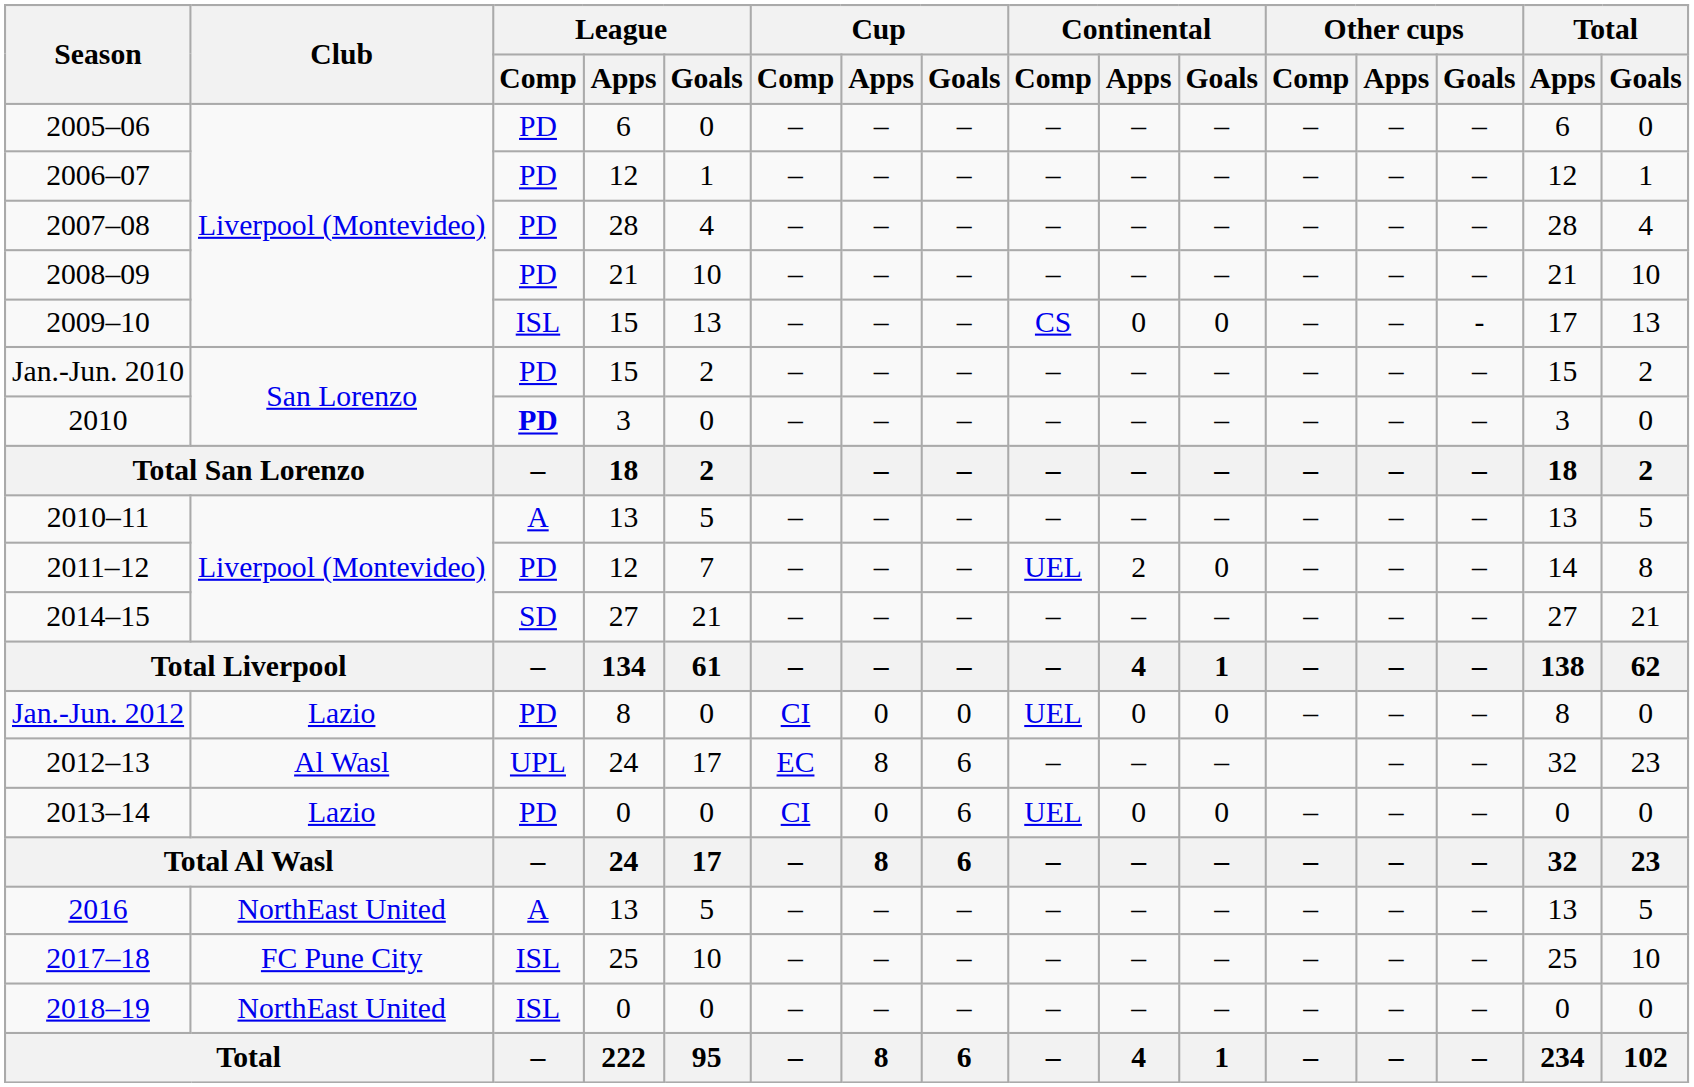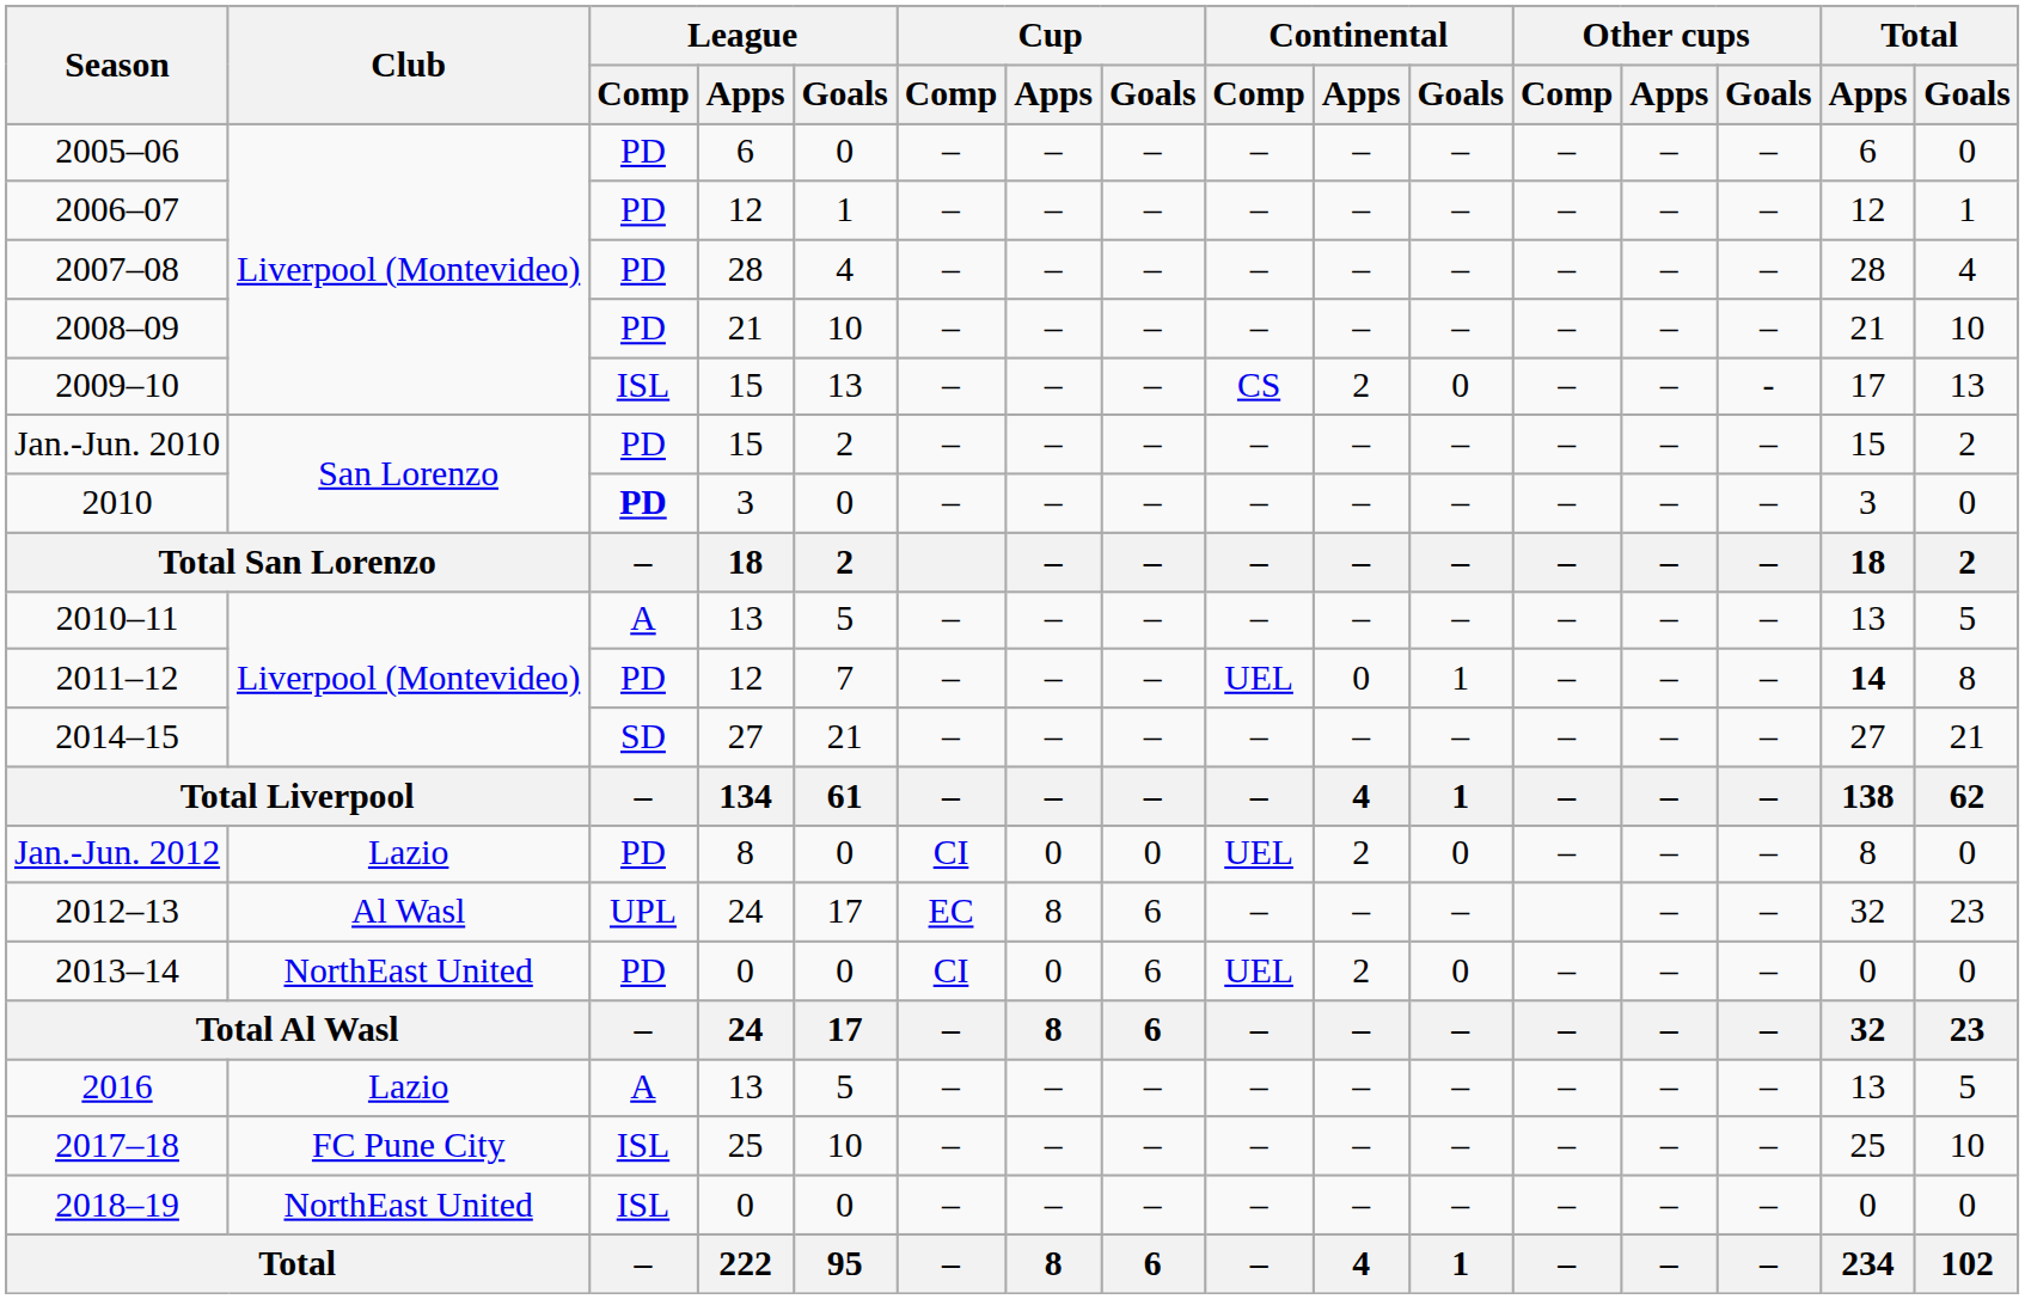 <table class="wikitable center" style="text-align:center; font-size:90%">
 <tr>
 <th rowspan="2">Season</th>
 <th rowspan="2">Club</th>
 <th colspan="3">League</th>
 <th colspan="3">Cup</th>
 <th colspan="3">Continental</th>
 <th colspan="3">Other cups</th>
 <th colspan="2">Total</th>
 </tr>
 <tr>
 <th>Comp</th>
 <th>Apps</th>
 <th>Goals</th>
 <th>Comp</th>
 <th>Apps</th>
 <th>Goals</th>
 <th>Comp</th>
 <th>Apps</th>
 <th>Goals</th>
 <th>Comp</th>
 <th>Apps</th>
 <th>Goals</th>
 <th>Apps</th>
 <th>Goals</th>
 </tr>
 <tr>
 <td>2005–06</td>
 <td rowspan=5><a href='#'>Liverpool (Montevideo)</a></td>
 <td><a href='#'>PD</a></td>
 <td>6</td>
 <td>0</td>
 <td>–</td>
 <td>–</td>
 <td>–</td>
 <td>–</td>
 <td>–</td>
 <td>–</td>
 <td>–</td>
 <td>–</td>
 <td>–</td>
 <td>6</td>
 <td>0</td>
 </tr>
 <tr>
 <td>2006–07</td>
 <td><a href='#'>PD</a></td>
 <td>12</td>
 <td>1</td>
 <td>–</td>
 <td>–</td>
 <td>–</td>
 <td>–</td>
 <td>–</td>
 <td>–</td>
 <td>–</td>
 <td>–</td>
 <td>–</td>
 <td>12</td>
 <td>1</td>
 </tr>
 <tr>
 <td>2007–08</td>
 <td><a href='#'>PD</a></td>
 <td>28</td>
 <td>4</td>
 <td>–</td>
 <td>–</td>
 <td>–</td>
 <td>–</td>
 <td>–</td>
 <td>–</td>
 <td>–</td>
 <td>–</td>
 <td>–</td>
 <td>28</td>
 <td>4</td>
 </tr>
 <tr>
 <td>2008–09</td>
 <td><a href='#'>PD</a></td>
 <td>21</td>
 <td>10</td>
 <td>–</td>
 <td>–</td>
 <td>–</td>
 <td>–</td>
 <td>–</td>
 <td>–</td>
 <td>–</td>
 <td>–</td>
 <td>–</td>
 <td>21</td>
 <td>10</td>
 </tr>
 <tr>
 <td>2009–10</td>
 <td><a href='#'>ISL</a></td>
 <td>15</td>
 <td>13</td>
 <td>–</td>
 <td>–</td>
 <td>–</td>
 <td><a href='#'>CS</a></td>
-<td>0</td>
+<td>2</td>
 <td>0</td>
 <td>–</td>
 <td>–</td>
 <td>-</td>
 <td>17</td>
 <td>13</td>
 </tr>
 <tr>
 <td>Jan.-Jun. 2010</td>
 <td rowspan=2><a href='#'>San Lorenzo</a></td>
 <td><a href='#'>PD</a></td>
 <td>15</td>
 <td>2</td>
 <td>–</td>
 <td>–</td>
 <td>–</td>
 <td>–</td>
 <td>–</td>
 <td>–</td>
 <td>–</td>
 <td>–</td>
 <td>–</td>
 <td>15</td>
 <td>2</td>
 </tr>
 <tr>
 <td>2010</td>
 <td><strong><a href='#'>PD</a></strong></td>
 <td>3</td>
 <td>0</td>
 <td>–</td>
 <td>–</td>
 <td>–</td>
 <td>–</td>
 <td>–</td>
 <td>–</td>
 <td>–</td>
 <td>–</td>
 <td>–</td>
 <td>3</td>
 <td>0</td>
 </tr>
 <tr>
 <th colspan="2">Total San Lorenzo</th>
 <th>–</th>
 <th>18</th>
 <th>2</th>
 <th></th>
 <th>–</th>
 <th>–</th>
 <th>–</th>
 <th>–</th>
 <th>–</th>
 <th>–</th>
 <th>–</th>
 <th>–</th>
 <th>18</th>
 <th>2</th>
 </tr>
 <tr>
 <td>2010–11</td>
 <td rowspan=3><a href='#'>Liverpool (Montevideo)</a></td>
 <td><a href='#'>A</a></td>
 <td>13</td>
 <td>5</td>
 <td>–</td>
 <td>–</td>
 <td>–</td>
 <td>–</td>
 <td>–</td>
 <td>–</td>
 <td>–</td>
 <td>–</td>
 <td>–</td>
 <td>13</td>
 <td>5</td>
 </tr>
 <tr>
 <td>2011–12</td>
 <td><a href='#'>PD</a></td>
 <td>12</td>
 <td>7</td>
 <td>–</td>
 <td>–</td>
 <td>–</td>
 <td><a href='#'>UEL</a></td>
-<td>2</td>
 <td>0</td>
+<td>1</td>
 <td>–</td>
 <td>–</td>
 <td>–</td>
-<td>14</td>
+<td><strong>14</strong></td>
 <td>8</td>
 </tr>
 <tr>
 <td>2014–15</td>
 <td><a href='#'>SD</a></td>
 <td>27</td>
 <td>21</td>
 <td>–</td>
 <td>–</td>
 <td>–</td>
 <td>–</td>
 <td>–</td>
 <td>–</td>
 <td>–</td>
 <td>–</td>
 <td>–</td>
 <td>27</td>
 <td>21</td>
 </tr>
 <tr>
 <th colspan="2">Total Liverpool</th>
 <th>–</th>
 <th>134</th>
 <th>61</th>
 <th>–</th>
 <th>–</th>
 <th>–</th>
 <th>–</th>
 <th>4</th>
 <th>1</th>
 <th>–</th>
 <th>–</th>
 <th>–</th>
 <th>138</th>
 <th>62</th>
 </tr>
 <tr>
 <td><a href='#'>Jan.-Jun. 2012</a></td>
 <td><a href='#'>Lazio</a></td>
 <td><a href='#'>PD</a></td>
 <td>8</td>
 <td>0</td>
 <td><a href='#'>CI</a></td>
 <td>0</td>
 <td>0</td>
 <td><a href='#'>UEL</a></td>
-<td>0</td>
+<td>2</td>
 <td>0</td>
 <td>–</td>
 <td>–</td>
 <td>–</td>
 <td>8</td>
 <td>0</td>
 </tr>
 <tr>
 <td>2012–13</td>
 <td><a href='#'>Al Wasl</a></td>
 <td><a href='#'>UPL</a></td>
 <td>24</td>
 <td>17</td>
 <td><a href='#'>EC</a></td>
 <td>8</td>
 <td>6</td>
 <td>–</td>
 <td>–</td>
 <td>–</td>
 <td></td>
 <td>–</td>
 <td>–</td>
 <td>32</td>
 <td>23</td>
 </tr>
 <tr>
 <td>2013–14</td>
-<td><a href='#'>Lazio</a></td>
+<td><a href='#'>NorthEast United</a></td>
 <td><a href='#'>PD</a></td>
 <td>0</td>
 <td>0</td>
 <td><a href='#'>CI</a></td>
 <td>0</td>
 <td>6</td>
 <td><a href='#'>UEL</a></td>
-<td>0</td>
+<td>2</td>
 <td>0</td>
 <td>–</td>
 <td>–</td>
 <td>–</td>
 <td>0</td>
 <td>0</td>
 </tr>
 <tr>
 <th colspan="2">Total Al Wasl</th>
 <th>–</th>
 <th>24</th>
 <th>17</th>
 <th>–</th>
 <th>8</th>
 <th>6</th>
 <th>–</th>
 <th>–</th>
 <th>–</th>
 <th>–</th>
 <th>–</th>
 <th>–</th>
 <th>32</th>
 <th>23</th>
 </tr>
 <tr>
 <td><a href='#'>2016</a></td>
-<td><a href='#'>NorthEast United</a></td>
+<td><a href='#'>Lazio</a></td>
 <td><a href='#'>A</a></td>
 <td>13</td>
 <td>5</td>
 <td>–</td>
 <td>–</td>
 <td>–</td>
 <td>–</td>
 <td>–</td>
 <td>–</td>
 <td>–</td>
 <td>–</td>
 <td>–</td>
 <td>13</td>
 <td>5</td>
 </tr>
 <tr>
 <td><a href='#'>2017–18</a></td>
 <td><a href='#'>FC Pune City</a></td>
 <td><a href='#'>ISL</a></td>
 <td>25</td>
 <td>10</td>
 <td>–</td>
 <td>–</td>
 <td>–</td>
 <td>–</td>
 <td>–</td>
 <td>–</td>
 <td>–</td>
 <td>–</td>
 <td>–</td>
 <td>25</td>
 <td>10</td>
 </tr>
 <tr>
 <td><a href='#'>2018–19</a></td>
 <td><a href='#'>NorthEast United</a></td>
 <td><a href='#'>ISL</a></td>
 <td>0</td>
 <td>0</td>
 <td>–</td>
 <td>–</td>
 <td>–</td>
 <td>–</td>
 <td>–</td>
 <td>–</td>
 <td>–</td>
 <td>–</td>
 <td>–</td>
 <td>0</td>
 <td>0</td>
 </tr>
 <tr>
 <th colspan="2">Total</th>
 <th>–</th>
 <th>222</th>
 <th>95</th>
 <th>–</th>
 <th>8</th>
 <th>6</th>
 <th>–</th>
 <th>4</th>
 <th>1</th>
 <th>–</th>
 <th>–</th>
 <th>–</th>
 <th>234</th>
 <th>102</th>
 </tr>
 </table>
